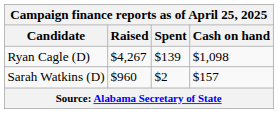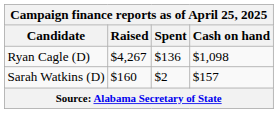 <table class="wikitable sortable">
 <tr>
 <th colspan=4>Campaign finance reports as of April 25, 2025</th>
 </tr>
 <tr style="text-align:center;">
 <th>Candidate</th>
 <th>Raised</th>
 <th>Spent</th>
 <th>Cash on hand</th>
 </tr>
 <tr>
 <td>Ryan Cagle (D)</td>
 <td>$4,267</td>
-<td>$139</td>
+<td>$136</td>
 <td>$1,098</td>
 </tr>
 <tr>
 <td>Sarah Watkins (D)</td>
-<td>$960</td>
+<td>$160</td>
 <td>$2</td>
 <td>$157</td>
 </tr>
 <tr>
 <th colspan="4"><small>Source: <a href='#'>Alabama Secretary of State</a></small></th>
 </tr>
 </table>
